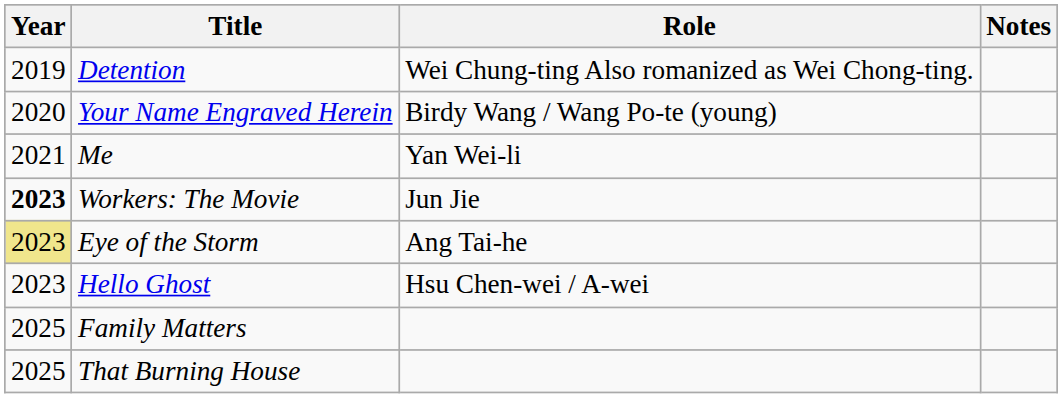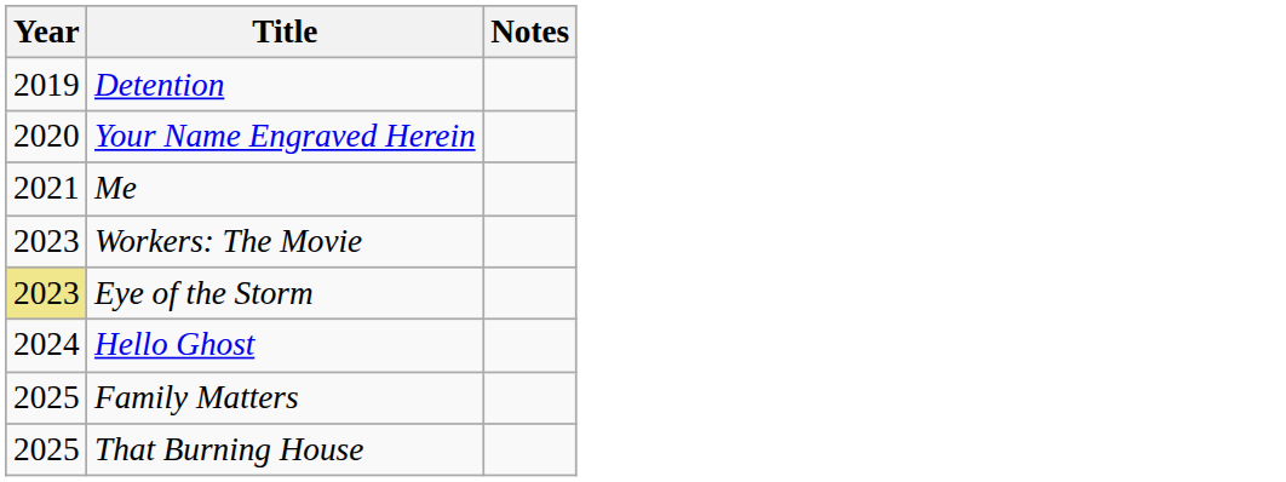 <table class="wikitable">
 <tr>
 <th>Year</th>
 <th>Title</th>
-<th>Role</th>
 <th>Notes</th>
 </tr>
 <tr>
 <td>2019</td>
 <td><em><a href='#'>Detention</a></em></td>
-<td>Wei Chung-ting Also romanized as Wei Chong-ting. </td>
 <td></td>
 </tr>
 <tr>
 <td>2020</td>
 <td><em><a href='#'>Your Name Engraved Herein</a></em></td>
-<td>Birdy Wang / Wang Po-te (young)</td>
 <td></td>
 </tr>
 <tr>
 <td>2021</td>
 <td><em>Me</em></td>
-<td>Yan Wei-li</td>
 <td></td>
 </tr>
 <tr>
-<td><strong>2023</strong></td>
+<td>2023</td>
 <td><em>Workers: The Movie</em></td>
-<td>Jun Jie</td>
 <td></td>
 </tr>
 <tr>
 <td style="background: khaki;">2023</td>
 <td><em>Eye of the Storm</em></td>
-<td>Ang Tai-he</td>
 <td></td>
 </tr>
 <tr>
-<td>2023</td>
+<td>2024</td>
 <td><em><a href='#'>Hello Ghost</a></em></td>
-<td>Hsu Chen-wei / A-wei</td>
 <td></td>
 </tr>
 <tr>
 <td>2025</td>
 <td><em>Family Matters</em></td>
 <td></td>
-<td></td>
 </tr>
 <tr>
 <td>2025</td>
 <td><em>That Burning House</em></td>
 <td></td>
-<td></td>
 </tr>
 </table>
